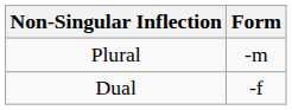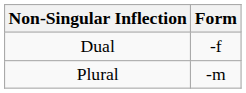 <table class="wikitable" border="1" style="text-align:center">
 <tr>
 <th>Non-Singular Inflection</th>
 <th>Form</th>
 </tr>
 <tr>
+<td>Dual</td>
+<td>-f</td>
+</tr>
+<tr>
 <td>Plural</td>
 <td>-m</td>
 </tr>
-<tr>
-<td>Dual</td>
-<td>-f</td>
-</tr>
 </table>
